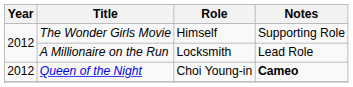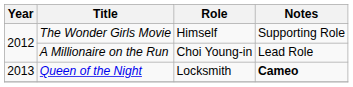 <table class="wikitable sortable">
 <tr>
 <th>Year</th>
 <th>Title</th>
 <th>Role</th>
 <th>Notes</th>
 </tr>
 <tr>
 <td rowspan=2>2012</td>
 <td><em>The Wonder Girls Movie</em></td>
 <td>Himself</td>
 <td>Supporting Role</td>
 </tr>
 <tr>
 <td><em>A Millionaire on the Run</em></td>
-<td>Locksmith</td>
+<td>Choi Young-in</td>
 <td>Lead Role</td>
 </tr>
 <tr>
-<td>2012</td>
+<td>2013</td>
 <td><em><a href='#'>Queen of the Night</a></em></td>
-<td>Choi Young-in</td>
+<td>Locksmith</td>
 <td><strong>Cameo</strong></td>
 </tr>
 <tr>
 </tr>
 </table>
